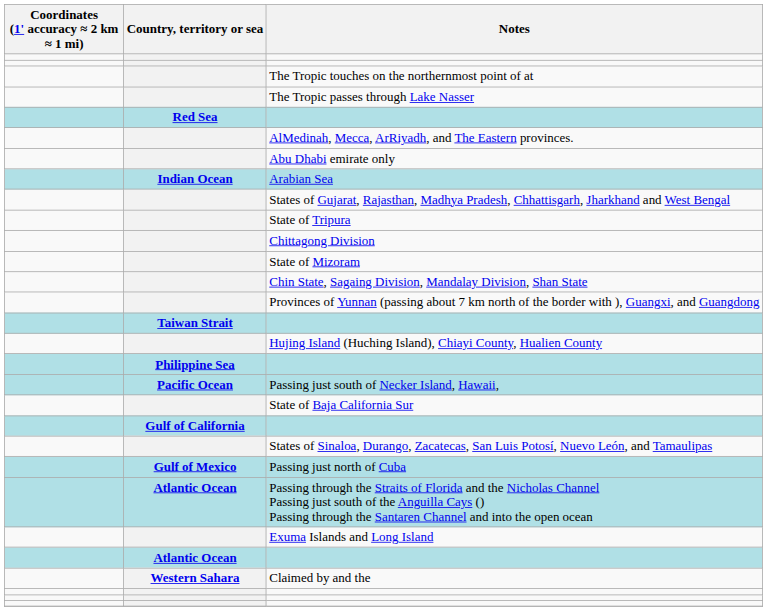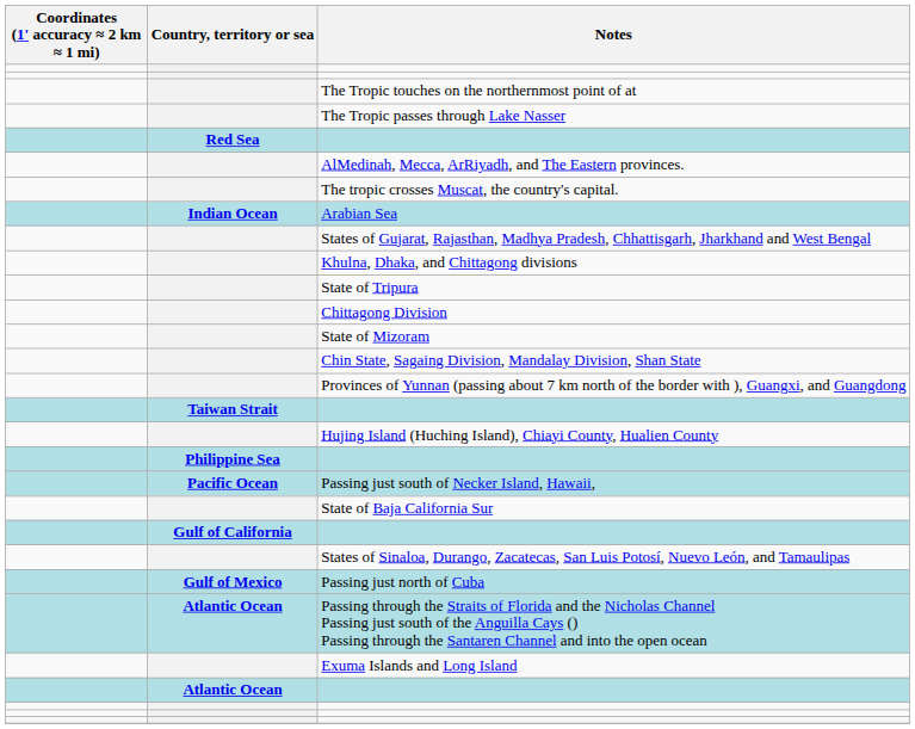 <table class="wikitable plainrowheaders">
 <tr>
 <th scope="col" width="140">Coordinates<br>(<a href='#'>1'</a> accuracy ≈ 2 km ≈ 1 mi)</th>
 <th scope="col">Country, territory or sea</th>
 <th scope="col">Notes</th>
 </tr>
 <tr>
 <td></td>
 <th scope="row"></th>
 <td></td>
 </tr>
 <tr>
 <td></td>
 <th scope="row"></th>
 <td></td>
 </tr>
 <tr valign="top">
 <td></td>
 <th scope="row"></th>
 <td>The Tropic touches on the northernmost point of  at </td>
 </tr>
 <tr valign="top">
 <td></td>
 <th scope="row"></th>
 <td>The Tropic passes through <a href='#'>Lake Nasser</a></td>
 </tr>
 <tr>
 <td style="background:#b0e0e6;"></td>
 <th scope="row" style="background:#b0e0e6;"><a href='#'>Red Sea</a></th>
 <td style="background:#b0e0e6;"></td>
 </tr>
 <tr>
 <td></td>
 <th scope="row"></th>
 <td><a href='#'>AlMedinah</a>, <a href='#'>Mecca</a>, <a href='#'>ArRiyadh</a>, and <a href='#'>The Eastern</a> provinces.</td>
 </tr>
 <tr>
 <td></td>
 <th scope="row"></th>
-<td><a href='#'>Abu Dhabi</a> emirate only</td>
+<td>The tropic crosses <a href='#'>Muscat</a>, the country's capital.</td>
 </tr>
 <tr>
 <td style="background:#b0e0e6;"></td>
 <th scope="row" style="background:#b0e0e6;"><a href='#'>Indian Ocean</a></th>
 <td style="background:#b0e0e6;"><a href='#'>Arabian Sea</a></td>
 </tr>
 <tr valign="top">
 <td></td>
 <th scope="row"></th>
 <td>States of <a href='#'>Gujarat</a>, <a href='#'>Rajasthan</a>, <a href='#'>Madhya Pradesh</a>, <a href='#'>Chhattisgarh</a>, <a href='#'>Jharkhand</a> and <a href='#'>West Bengal</a></td>
+</tr>
+<tr valign="tpo">
+<td></td>
+<th scope="row"></th>
+<td><a href='#'>Khulna</a>, <a href='#'>Dhaka</a>, and <a href='#'>Chittagong</a> divisions</td>
 </tr>
 <tr>
 <td></td>
 <th scope="row"></th>
 <td>State of <a href='#'>Tripura</a></td>
 </tr>
 <tr>
 <td></td>
 <th scope="row"></th>
 <td><a href='#'>Chittagong Division</a></td>
 </tr>
 <tr>
 <td></td>
 <th scope="row"></th>
 <td>State of <a href='#'>Mizoram</a></td>
 </tr>
 <tr>
 <td></td>
 <th scope="row"></th>
 <td><a href='#'>Chin State</a>, <a href='#'>Sagaing Division</a>, <a href='#'>Mandalay Division</a>, <a href='#'>Shan State</a></td>
 </tr>
 <tr valign="top">
 <td></td>
 <th scope="row"></th>
 <td>Provinces of <a href='#'>Yunnan</a> (passing about 7 km north of the border with ), <a href='#'>Guangxi</a>, and <a href='#'>Guangdong</a></td>
 </tr>
 <tr>
 <td style="background:#b0e0e6;"></td>
 <th scope="row" style="background:#b0e0e6;"><a href='#'>Taiwan Strait</a></th>
 <td style="background:#b0e0e6;"></td>
 </tr>
 <tr valign="top">
 <td></td>
 <th scope="row"></th>
 <td><a href='#'>Hujing Island</a> (Huching Island), <a href='#'>Chiayi County</a>, <a href='#'>Hualien County</a></td>
 </tr>
 <tr valign="top">
 <td style="background:#b0e0e6;"></td>
 <th scope="row" style="background:#b0e0e6;"><a href='#'>Philippine Sea</a></th>
 <td style="background:#b0e0e6;"></td>
 </tr>
 <tr valign="top">
 <td style="background:#b0e0e6;"></td>
 <th scope="row" style="background:#b0e0e6;"><a href='#'>Pacific Ocean</a></th>
 <td style="background:#b0e0e6;">Passing just south of <a href='#'>Necker Island</a>, <a href='#'>Hawaii</a>, </td>
 </tr>
 <tr>
 <td></td>
 <th scope="row"></th>
 <td>State of <a href='#'>Baja California Sur</a></td>
 </tr>
 <tr>
 <td style="background:#b0e0e6;"></td>
 <th scope="row" style="background:#b0e0e6;"><a href='#'>Gulf of California</a></th>
 <td style="background:#b0e0e6;"></td>
 </tr>
 <tr valign="top">
 <td></td>
 <th scope="row"></th>
 <td>States of <a href='#'>Sinaloa</a>, <a href='#'>Durango</a>, <a href='#'>Zacatecas</a>, <a href='#'>San Luis Potosí</a>, <a href='#'>Nuevo León</a>, and <a href='#'>Tamaulipas</a></td>
 </tr>
 <tr>
 <td style="background:#b0e0e6;"></td>
 <th scope="row" style="background:#b0e0e6;"><a href='#'>Gulf of Mexico</a></th>
 <td style="background:#b0e0e6;">Passing just north of <a href='#'>Cuba</a></td>
 </tr>
 <tr valign="top">
 <td style="background:#b0e0e6;"></td>
 <th scope="row" style="background:#b0e0e6;"><a href='#'>Atlantic Ocean</a></th>
 <td style="background:#b0e0e6;">Passing through the <a href='#'>Straits of Florida</a> and the <a href='#'>Nicholas Channel</a><br>Passing just south of the <a href='#'>Anguilla Cays</a> ()<br>Passing through the <a href='#'>Santaren Channel</a> and into the open ocean</td>
 </tr>
 <tr>
 <td></td>
 <th scope="row"></th>
 <td><a href='#'>Exuma</a> Islands and <a href='#'>Long Island</a></td>
 </tr>
 <tr>
 <td style="background:#b0e0e6;"></td>
 <th scope="row" style="background:#b0e0e6;"><a href='#'>Atlantic Ocean</a></th>
 <td style="background:#b0e0e6;"></td>
 </tr>
 <tr>
 <td></td>
-<th scope="row"><a href='#'>Western Sahara</a></th>
-<td>Claimed by  and the </td>
-</tr>
-<tr>
-<td></td>
 <th scope="row"></th>
 <td></td>
 </tr>
 <tr>
 <td></td>
 <th scope="row"></th>
 <td></td>
 </tr>
 <tr>
 <td></td>
 <th scope="row"></th>
 <td></td>
 </tr>
 <tr>
 </tr>
 </table>
